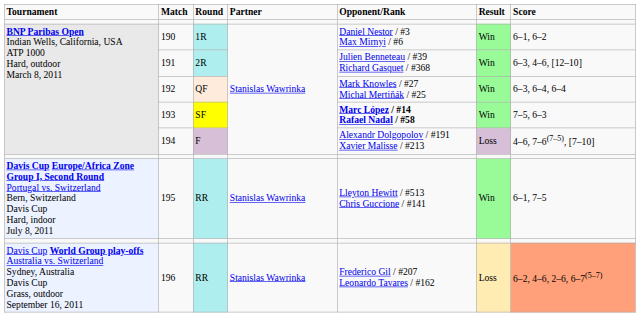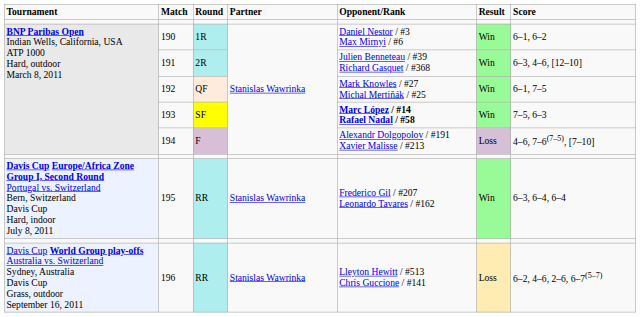 <table class="wikitable">
 <tr style="font-weight:bold">
 <td style="width:250px;">Tournament</td>
 <td style="width:50px;">Match</td>
 <td style="width:50px;">Round</td>
 <td style="width:175px;">Partner</td>
 <td style="width:225px;">Opponent/Rank</td>
 <td style="width:50px;">Result</td>
 <td style="width:200px;">Score</td>
 </tr>
 <tr>
 <td></td>
 <td></td>
 <td></td>
 <td></td>
 <td></td>
 <td></td>
 <td></td>
 </tr>
 <tr>
 <td rowspan="5" style="background:#E9E9E9; text-align:left; vertical-align:top;"><strong><a href='#'>BNP Paribas Open</a></strong> <br> Indian Wells, California, USA <br> ATP 1000 <br> Hard, outdoor <br> March 8, 2011</td>
 <td>190</td>
 <td style="background:#afeeee;">1R</td>
 <td rowspan=5> <a href='#'>Stanislas Wawrinka</a></td>
 <td> <a href='#'>Daniel Nestor</a> / #3 <br>  <a href='#'>Max Mirnyi</a> / #6</td>
 <td bgcolor=98FB98>Win</td>
 <td>6–1, 6–2</td>
 </tr>
 <tr>
 <td>191</td>
 <td style="background:#afeeee;">2R</td>
 <td> <a href='#'>Julien Benneteau</a> / #39 <br>  <a href='#'>Richard Gasquet</a> / #368</td>
 <td bgcolor=98FB98>Win</td>
 <td>6–3, 4–6, [12–10]</td>
 </tr>
 <tr>
 <td>192</td>
 <td style="background:#ffebdc;">QF</td>
 <td> <a href='#'>Mark Knowles</a> / #27 <br>  <a href='#'>Michal Mertiňák</a> / #25</td>
 <td bgcolor=98FB98>Win</td>
-<td>6–3, 6–4, 6–4</td>
+<td>6–1, 7–5</td>
 </tr>
 <tr>
 <td>193</td>
 <td style="background:yellow;">SF</td>
 <td><strong> <a href='#'>Marc López</a> / #14 <br>  <a href='#'>Rafael Nadal</a> / #58</strong></td>
 <td bgcolor=98FB98>Win</td>
 <td>7–5, 6–3</td>
 </tr>
 <tr>
 <td>194</td>
 <td style="background:thistle;">F</td>
 <td> <a href='#'>Alexandr Dolgopolov</a> / #191 <br>  <a href='#'>Xavier Malisse</a> / #213</td>
 <td style="background:thistle;">Loss</td>
 <td>4–6, 7–6<sup>(7–5)</sup>, [7–10]</td>
 </tr>
 <tr>
 <td></td>
 <td></td>
 <td></td>
 <td></td>
 <td></td>
 <td></td>
 <td></td>
 </tr>
 <tr>
 <td rowspan="1" style="background:#ECF2FF; text-align:left; vertical-align:top;"><strong><a href='#'>Davis Cup</a> <a href='#'>Europe/Africa Zone Group I, Second Round</a></strong><br> <a href='#'>Portugal vs. Switzerland</a> <br> Bern, Switzerland <br> Davis Cup <br> Hard, indoor <br> July 8, 2011</td>
 <td>195</td>
 <td style="background:#afeeee;">RR</td>
 <td> <a href='#'>Stanislas Wawrinka</a></td>
-<td> <a href='#'>Lleyton Hewitt</a> / #513 <br>  <a href='#'>Chris Guccione</a> / #141</td>
+<td> <a href='#'>Frederico Gil</a> / #207 <br>  <a href='#'>Leonardo Tavares</a> / #162</td>
 <td bgcolor=98FB98>Win</td>
-<td>6–1, 7–5</td>
+<td>6–3, 6–4, 6–4</td>
 </tr>
 <tr>
 <td></td>
 <td></td>
 <td></td>
 <td></td>
 <td></td>
 <td></td>
 <td></td>
 </tr>
 <tr>
 <td rowspan="1" style="background:#ECF2FF; text-align:left; vertical-align:top;"><a href='#'>Davis Cup</a> <strong><a href='#'>World Group play-offs</a></strong><br> <a href='#'>Australia vs. Switzerland</a><br> Sydney, Australia <br>Davis Cup <br> Grass, outdoor <br> September 16, 2011</td>
 <td>196</td>
 <td style="background:#afeeee;">RR</td>
 <td> <a href='#'>Stanislas Wawrinka</a></td>
-<td> <a href='#'>Frederico Gil</a> / #207 <br>  <a href='#'>Leonardo Tavares</a> / #162</td>
+<td> <a href='#'>Lleyton Hewitt</a> / #513 <br>  <a href='#'>Chris Guccione</a> / #141</td>
 <td style="background:#FFECB2;">Loss</td>
-<td style="background: lightsalmon;">6–2, 4–6, 2–6, 6–7<sup>(5–7)</sup></td>
+<td>6–2, 4–6, 2–6, 6–7<sup>(5–7)</sup></td>
 </tr>
 </table>
